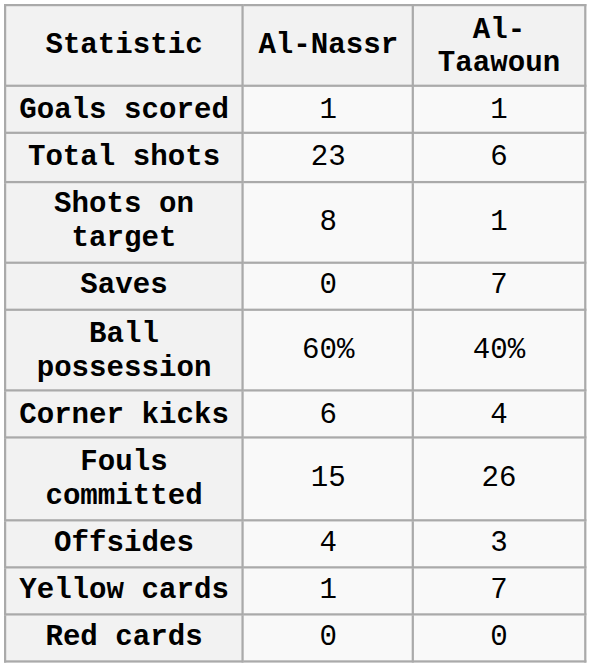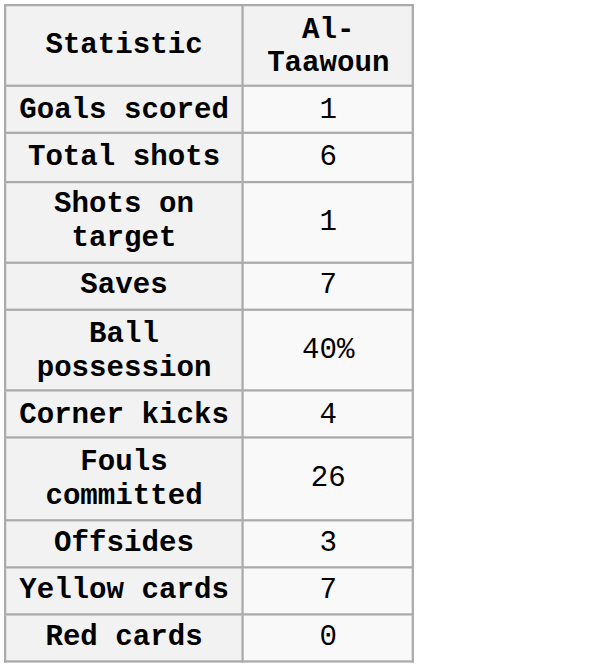 <table class="wikitable plainrowheaders" style="text-align:center">
 <tr>
 <th scope="col" style="width:100px">Statistic</th>
-<th scope="col" style="width:70px">Al-Nassr</th>
 <th scope="col" style="width:70px">Al-Taawoun</th>
 </tr>
 <tr>
 <th scope=row>Goals scored</th>
 <td>1</td>
-<td>1</td>
 </tr>
 <tr>
 <th scope=row>Total shots</th>
-<td>23</td>
 <td>6</td>
 </tr>
 <tr>
 <th scope=row>Shots on target</th>
-<td>8</td>
 <td>1</td>
 </tr>
 <tr>
 <th scope=row>Saves</th>
-<td>0</td>
 <td>7</td>
 </tr>
 <tr>
 <th scope=row>Ball possession</th>
-<td>60%</td>
 <td>40%</td>
 </tr>
 <tr>
 <th scope=row>Corner kicks</th>
-<td>6</td>
 <td>4</td>
 </tr>
 <tr>
 <th scope=row>Fouls committed</th>
-<td>15</td>
 <td>26</td>
 </tr>
 <tr>
 <th scope=row>Offsides</th>
-<td>4</td>
 <td>3</td>
 </tr>
 <tr>
 <th scope=row>Yellow cards</th>
-<td>1</td>
 <td>7</td>
 </tr>
 <tr>
 <th scope=row>Red cards</th>
 <td>0</td>
-<td>0</td>
 </tr>
 </table>
